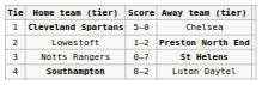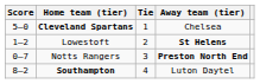 <table class="wikitable" style="text-align:center; font-size:85%">
 <tr>
+<th>Score</th>
+<th>Home team (tier)</th>
 <th>Tie</th>
-<th>Home team (tier)</th>
-<th>Score</th>
 <th>Away team (tier)</th>
 <th></th>
 </tr>
 <tr>
+<td align="center">5–0</td>
+<td><strong>Cleveland Spartans</strong></td>
 <td align="center">1</td>
-<td><strong>Cleveland Spartans</strong></td>
-<td align="center">5–0</td>
 <td>Chelsea</td>
 <td></td>
 </tr>
 <tr>
+<td align="center">1–2</td>
+<td>Lowestoft</td>
 <td align="center">2</td>
-<td>Lowestoft</td>
-<td align="center">1–2</td>
+<td><strong>St Helens</strong></td>
+<td></td>
+</tr>
+<tr>
+<td align="center">0–7</td>
+<td>Notts Rangers</td>
+<td align="center">3</td>
 <td><strong>Preston North End</strong></td>
 <td></td>
 </tr>
 <tr>
-<td align="center">3</td>
-<td>Notts Rangers</td>
-<td align="center">0–7</td>
-<td><strong>St Helens</strong></td>
-<td></td>
-</tr>
-<tr>
+<td align="center">8–2</td>
+<td><strong>Southampton</strong></td>
 <td align="center">4</td>
-<td><strong>Southampton</strong></td>
-<td align="center">8–2</td>
 <td>Luton Daytel</td>
 <td></td>
 </tr>
 </table>
